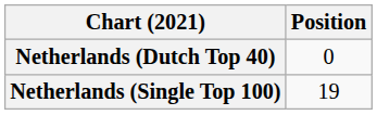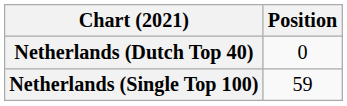 <table class="wikitable sortable plainrowheaders" style="text-align:center">
 <tr>
 <th scope="col">Chart (2021)</th>
 <th scope="col">Position</th>
 </tr>
 <tr>
 <th scope="row">Netherlands (Dutch Top 40)</th>
 <td>0</td>
 </tr>
 <tr>
 <th scope="row">Netherlands (Single Top 100)</th>
-<td>19</td>
+<td>59</td>
 </tr>
 </table>
